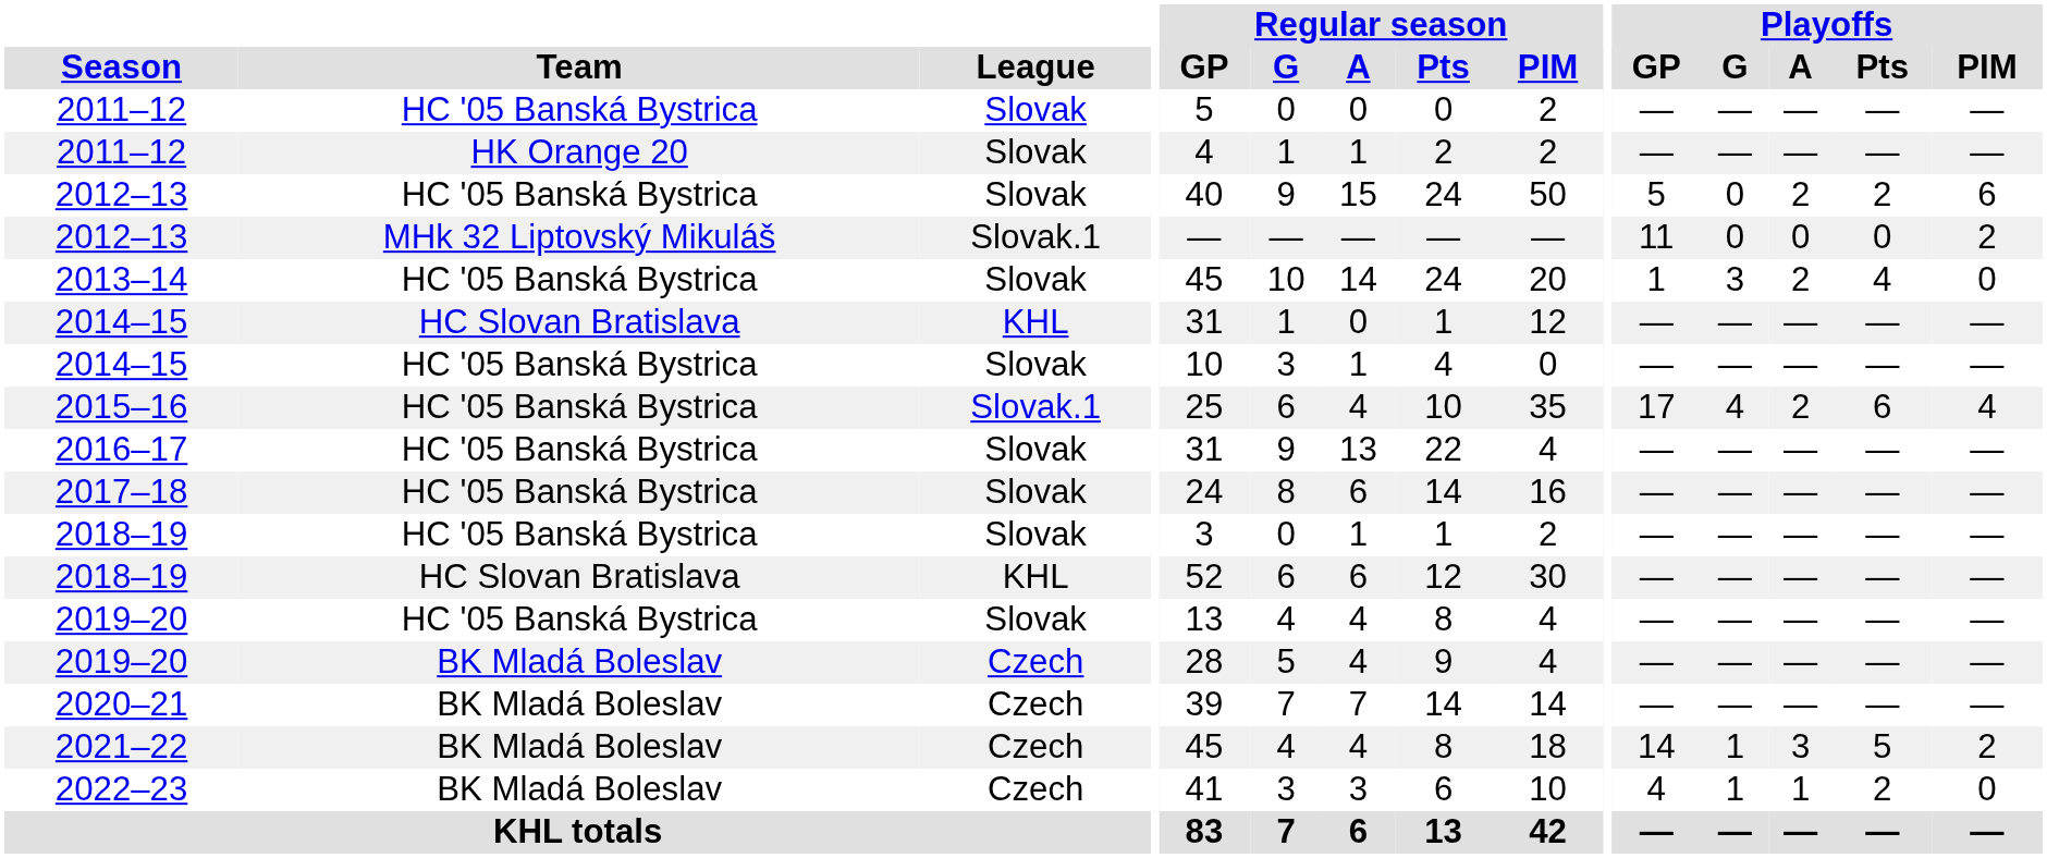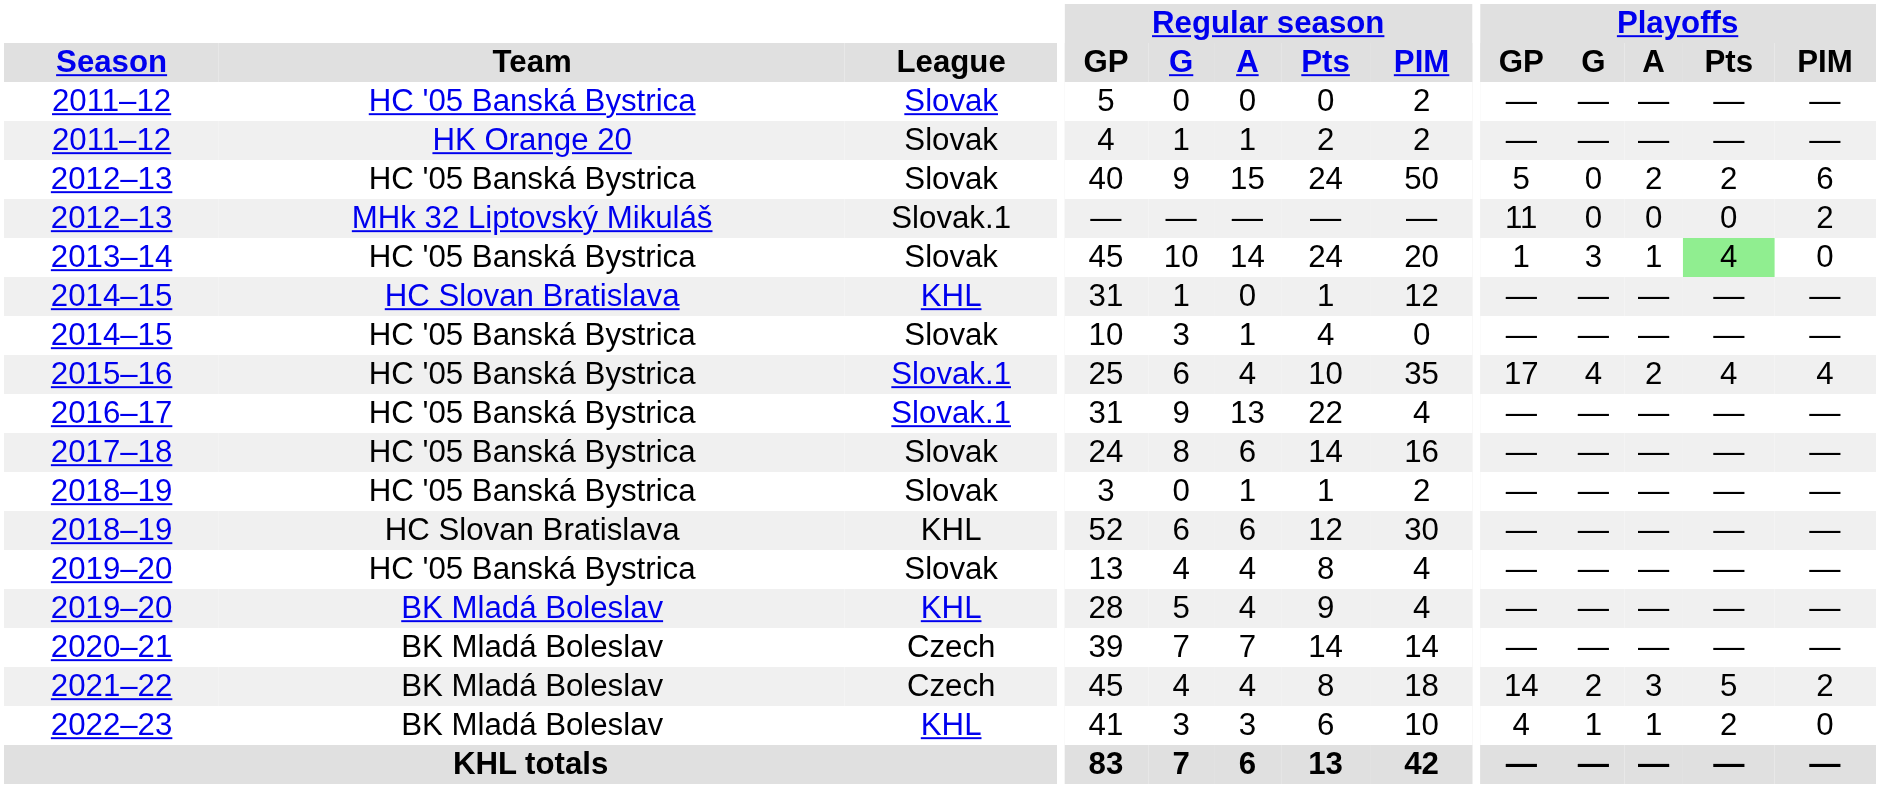 <table border="0" cellpadding="1" cellspacing="0" style="text-align:center; width:60em">
 <tr bgcolor="#e0e0e0">
 <th colspan="3" bgcolor="#ffffff"></th>
 <th rowspan="99" bgcolor="#ffffff"></th>
 <th colspan="5"><a href='#'>Regular season</a></th>
 <th rowspan="99" bgcolor="#ffffff"></th>
 <th colspan="5"><a href='#'>Playoffs</a></th>
 </tr>
 <tr bgcolor="#e0e0e0">
 <th><a href='#'>Season</a></th>
 <th>Team</th>
 <th>League</th>
 <th>GP</th>
 <th><a href='#'>G</a></th>
 <th><a href='#'>A</a></th>
 <th><a href='#'>Pts</a></th>
 <th><a href='#'>PIM</a></th>
 <th>GP</th>
 <th>G</th>
 <th>A</th>
 <th>Pts</th>
 <th>PIM</th>
 </tr>
 <tr>
 <td><a href='#'>2011–12</a></td>
 <td><a href='#'>HC '05 Banská Bystrica</a></td>
 <td><a href='#'>Slovak</a></td>
 <td>5</td>
 <td>0</td>
 <td>0</td>
 <td>0</td>
 <td>2</td>
 <td>—</td>
 <td>—</td>
 <td>—</td>
 <td>—</td>
 <td>—</td>
 </tr>
 <tr bgcolor="#f0f0f0">
 <td><a href='#'>2011–12</a></td>
 <td><a href='#'>HK Orange 20</a></td>
 <td>Slovak</td>
 <td>4</td>
 <td>1</td>
 <td>1</td>
 <td>2</td>
 <td>2</td>
 <td>—</td>
 <td>—</td>
 <td>—</td>
 <td>—</td>
 <td>—</td>
 </tr>
 <tr>
 <td><a href='#'>2012–13</a></td>
 <td>HC '05 Banská Bystrica</td>
 <td>Slovak</td>
 <td>40</td>
 <td>9</td>
 <td>15</td>
 <td>24</td>
 <td>50</td>
 <td>5</td>
 <td>0</td>
 <td>2</td>
 <td>2</td>
 <td>6</td>
 </tr>
 <tr bgcolor="#f0f0f0">
 <td><a href='#'>2012–13</a></td>
 <td><a href='#'>MHk 32 Liptovský Mikuláš</a></td>
 <td>Slovak.1</td>
 <td>—</td>
 <td>—</td>
 <td>—</td>
 <td>—</td>
 <td>—</td>
 <td>11</td>
 <td>0</td>
 <td>0</td>
 <td>0</td>
 <td>2</td>
 </tr>
 <tr>
 <td><a href='#'>2013–14</a></td>
 <td>HC '05 Banská Bystrica</td>
 <td>Slovak</td>
 <td>45</td>
 <td>10</td>
 <td>14</td>
 <td>24</td>
 <td>20</td>
 <td>1</td>
 <td>3</td>
-<td>2</td>
-<td>4</td>
+<td>1</td>
+<td style="background: lightgreen;">4</td>
 <td>0</td>
 </tr>
 <tr bgcolor="#f0f0f0">
 <td><a href='#'>2014–15</a></td>
 <td><a href='#'>HC Slovan Bratislava</a></td>
 <td><a href='#'>KHL</a></td>
 <td>31</td>
 <td>1</td>
 <td>0</td>
 <td>1</td>
 <td>12</td>
 <td>—</td>
 <td>—</td>
 <td>—</td>
 <td>—</td>
 <td>—</td>
 </tr>
 <tr>
 <td><a href='#'>2014–15</a></td>
 <td>HC '05 Banská Bystrica</td>
 <td>Slovak</td>
 <td>10</td>
 <td>3</td>
 <td>1</td>
 <td>4</td>
 <td>0</td>
 <td>—</td>
 <td>—</td>
 <td>—</td>
 <td>—</td>
 <td>—</td>
 </tr>
 <tr bgcolor="#f0f0f0">
 <td><a href='#'>2015–16</a></td>
 <td>HC '05 Banská Bystrica</td>
 <td><a href='#'>Slovak.1</a></td>
 <td>25</td>
 <td>6</td>
 <td>4</td>
 <td>10</td>
 <td>35</td>
 <td>17</td>
 <td>4</td>
 <td>2</td>
-<td>6</td>
+<td>4</td>
 <td>4</td>
 </tr>
 <tr>
 <td><a href='#'>2016–17</a></td>
 <td>HC '05 Banská Bystrica</td>
-<td>Slovak</td>
+<td><a href='#'>Slovak.1</a></td>
 <td>31</td>
 <td>9</td>
 <td>13</td>
 <td>22</td>
 <td>4</td>
 <td>—</td>
 <td>—</td>
 <td>—</td>
 <td>—</td>
 <td>—</td>
 </tr>
 <tr bgcolor="#f0f0f0">
 <td><a href='#'>2017–18</a></td>
 <td>HC '05 Banská Bystrica</td>
 <td>Slovak</td>
 <td>24</td>
 <td>8</td>
 <td>6</td>
 <td>14</td>
 <td>16</td>
 <td>—</td>
 <td>—</td>
 <td>—</td>
 <td>—</td>
 <td>—</td>
 </tr>
 <tr>
 <td><a href='#'>2018–19</a></td>
 <td>HC '05 Banská Bystrica</td>
 <td>Slovak</td>
 <td>3</td>
 <td>0</td>
 <td>1</td>
 <td>1</td>
 <td>2</td>
 <td>—</td>
 <td>—</td>
 <td>—</td>
 <td>—</td>
 <td>—</td>
 </tr>
 <tr bgcolor="#f0f0f0">
 <td><a href='#'>2018–19</a></td>
 <td>HC Slovan Bratislava</td>
 <td>KHL</td>
 <td>52</td>
 <td>6</td>
 <td>6</td>
 <td>12</td>
 <td>30</td>
 <td>—</td>
 <td>—</td>
 <td>—</td>
 <td>—</td>
 <td>—</td>
 </tr>
 <tr>
 <td><a href='#'>2019–20</a></td>
 <td>HC '05 Banská Bystrica</td>
 <td>Slovak</td>
 <td>13</td>
 <td>4</td>
 <td>4</td>
 <td>8</td>
 <td>4</td>
 <td>—</td>
 <td>—</td>
 <td>—</td>
 <td>—</td>
 <td>—</td>
 </tr>
 <tr bgcolor="#f0f0f0">
 <td><a href='#'>2019–20</a></td>
 <td><a href='#'>BK Mladá Boleslav</a></td>
-<td><a href='#'>Czech</a></td>
+<td><a href='#'>KHL</a></td>
 <td>28</td>
 <td>5</td>
 <td>4</td>
 <td>9</td>
 <td>4</td>
 <td>—</td>
 <td>—</td>
 <td>—</td>
 <td>—</td>
 <td>—</td>
 </tr>
 <tr>
 <td><a href='#'>2020–21</a></td>
 <td>BK Mladá Boleslav</td>
 <td>Czech</td>
 <td>39</td>
 <td>7</td>
 <td>7</td>
 <td>14</td>
 <td>14</td>
 <td>—</td>
 <td>—</td>
 <td>—</td>
 <td>—</td>
 <td>—</td>
 </tr>
 <tr bgcolor="#f0f0f0">
 <td><a href='#'>2021–22</a></td>
 <td>BK Mladá Boleslav</td>
 <td>Czech</td>
 <td>45</td>
 <td>4</td>
 <td>4</td>
 <td>8</td>
 <td>18</td>
 <td>14</td>
-<td>1</td>
+<td>2</td>
 <td>3</td>
 <td>5</td>
 <td>2</td>
 </tr>
 <tr>
 <td><a href='#'>2022–23</a></td>
 <td>BK Mladá Boleslav</td>
-<td>Czech</td>
+<td><a href='#'>KHL</a></td>
 <td>41</td>
 <td>3</td>
 <td>3</td>
 <td>6</td>
 <td>10</td>
 <td>4</td>
 <td>1</td>
 <td>1</td>
 <td>2</td>
 <td>0</td>
 </tr>
 <tr bgcolor="#e0e0e0">
 <th colspan="3">KHL totals</th>
 <th>83</th>
 <th>7</th>
 <th>6</th>
 <th>13</th>
 <th>42</th>
 <th>—</th>
 <th>—</th>
 <th>—</th>
 <th>—</th>
 <th>—</th>
 </tr>
 </table>
